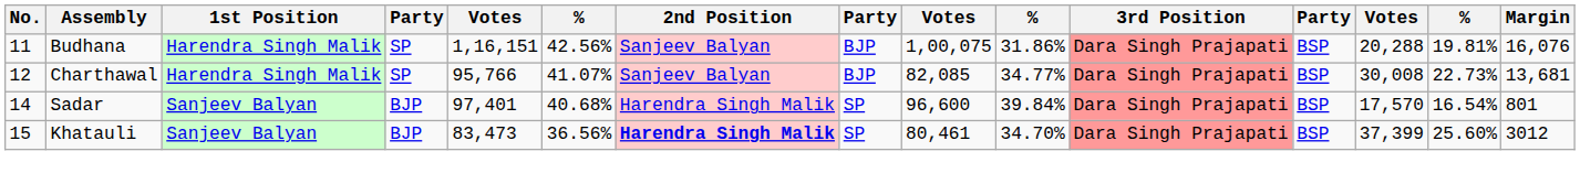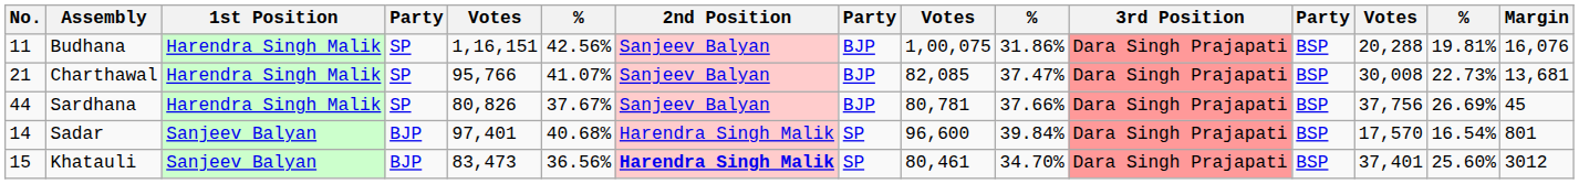 <table class="wikitable sortable imitable" style="font-size:95%;">
 <tr>
 <th>No.</th>
 <th>Assembly</th>
 <th>1st Position</th>
 <th>Party</th>
 <th>Votes</th>
 <th>%</th>
 <th>2nd Position</th>
 <th>Party</th>
 <th>Votes</th>
 <th>%</th>
 <th>3rd Position</th>
 <th>Party</th>
 <th>Votes</th>
 <th>%</th>
 <th>Margin</th>
 </tr>
 <tr>
 <td>11</td>
 <td>Budhana</td>
 <td style="background: #CCFFCC;"><a href='#'>Harendra Singh Malik</a></td>
 <td><a href='#'>SP</a></td>
 <td>1,16,151</td>
 <td>42.56%</td>
 <td style="background: #FFCCCC;"><a href='#'>Sanjeev Balyan</a></td>
 <td><a href='#'>BJP</a></td>
 <td>1,00,075</td>
 <td>31.86%</td>
 <td style="background: #FF9999;">Dara Singh Prajapati</td>
 <td><a href='#'>BSP</a></td>
 <td>20,288</td>
 <td>19.81%</td>
 <td> 16,076</td>
 </tr>
 <tr>
-<td>12</td>
+<td>21</td>
 <td>Charthawal</td>
 <td style="background: #CCFFCC;"><a href='#'>Harendra Singh Malik</a></td>
 <td><a href='#'>SP</a></td>
 <td>95,766</td>
 <td>41.07%</td>
 <td style="background: #FFCCCC;"><a href='#'>Sanjeev Balyan</a></td>
 <td><a href='#'>BJP</a></td>
 <td>82,085</td>
-<td>34.77%</td>
+<td>37.47%</td>
 <td style="background: #FF9999;">Dara Singh Prajapati</td>
 <td><a href='#'>BSP</a></td>
 <td>30,008</td>
 <td>22.73%</td>
 <td> 13,681</td>
+</tr>
+<tr>
+<td>44</td>
+<td>Sardhana</td>
+<td style="background: #CCFFCC;"><a href='#'>Harendra Singh Malik</a></td>
+<td><a href='#'>SP</a></td>
+<td>80,826</td>
+<td>37.67%</td>
+<td style="background: #FFCCCC;"><a href='#'>Sanjeev Balyan</a></td>
+<td><a href='#'>BJP</a></td>
+<td>80,781</td>
+<td>37.66%</td>
+<td style="background: #FF9999;">Dara Singh Prajapati</td>
+<td><a href='#'>BSP</a></td>
+<td>37,756</td>
+<td>26.69%</td>
+<td> 45</td>
 </tr>
 <tr>
 <td>14</td>
 <td>Sadar</td>
 <td style="background: #CCFFCC;"><a href='#'>Sanjeev Balyan</a></td>
 <td><a href='#'>BJP</a></td>
 <td>97,401</td>
 <td>40.68%</td>
 <td style="background: #FFCCCC;"><a href='#'>Harendra Singh Malik</a></td>
 <td><a href='#'>SP</a></td>
 <td>96,600</td>
 <td>39.84%</td>
 <td style="background: #FF9999;">Dara Singh Prajapati</td>
 <td><a href='#'>BSP</a></td>
 <td>17,570</td>
 <td>16.54%</td>
 <td> 801</td>
 </tr>
 <tr>
 <td>15</td>
 <td>Khatauli</td>
 <td style="background: #CCFFCC;"><a href='#'>Sanjeev Balyan</a></td>
 <td><a href='#'>BJP</a></td>
 <td>83,473</td>
 <td>36.56%</td>
 <td style="background: #FFCCCC;"><strong><a href='#'>Harendra Singh Malik</a></strong></td>
 <td><a href='#'>SP</a></td>
 <td>80,461</td>
 <td>34.70%</td>
 <td style="background: #FF9999;">Dara Singh Prajapati</td>
 <td><a href='#'>BSP</a></td>
-<td>37,399</td>
+<td>37,401</td>
 <td>25.60%</td>
 <td> 3012</td>
 </tr>
 </table>
